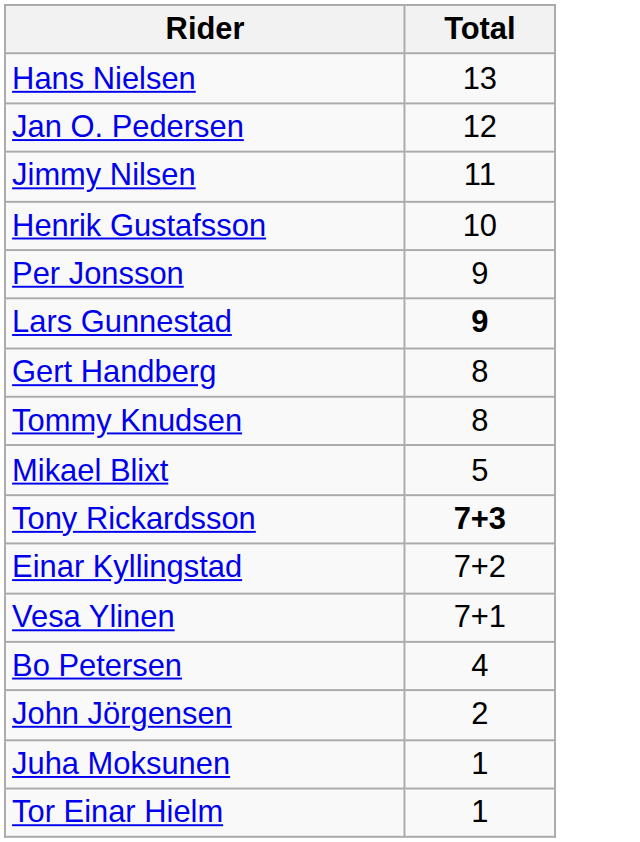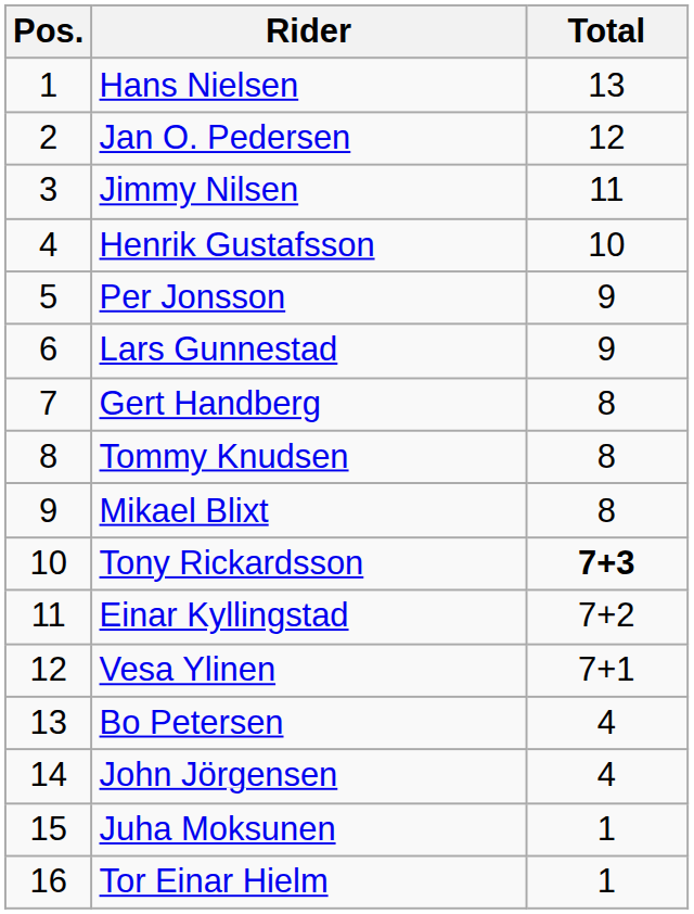 <table class=wikitable>
 <tr>
+<th width=25px>Pos.</th>
 <th width=200px>Rider</th>
 <th width=70px>Total</th>
 </tr>
 <tr align=center >
+<td>1</td>
 <td align=left> <a href='#'>Hans Nielsen</a></td>
 <td>13</td>
 </tr>
 <tr align=center >
+<td>2</td>
 <td align=left> <a href='#'>Jan O. Pedersen</a></td>
 <td>12</td>
 </tr>
 <tr align=center >
+<td>3</td>
 <td align=left> <a href='#'>Jimmy Nilsen</a></td>
 <td>11</td>
 </tr>
 <tr align=center >
+<td>4</td>
 <td align=left> <a href='#'>Henrik Gustafsson</a></td>
 <td>10</td>
 </tr>
 <tr align=center >
+<td>5</td>
 <td align=left> <a href='#'>Per Jonsson</a></td>
 <td>9</td>
 </tr>
 <tr align=center >
+<td>6</td>
 <td align=left> <a href='#'>Lars Gunnestad</a></td>
-<td><strong>9</strong></td>
+<td>9</td>
 </tr>
 <tr align=center >
+<td>7</td>
 <td align=left> <a href='#'>Gert Handberg</a></td>
 <td>8</td>
 </tr>
 <tr align=center >
+<td>8</td>
 <td align=left> <a href='#'>Tommy Knudsen</a></td>
 <td>8</td>
 </tr>
 <tr align=center >
+<td>9</td>
 <td align=left> <a href='#'>Mikael Blixt</a></td>
-<td>5</td>
+<td>8</td>
 </tr>
 <tr align=center >
+<td>10</td>
 <td align=left> <a href='#'>Tony Rickardsson</a></td>
 <td><strong>7+3</strong></td>
 </tr>
 <tr align=center>
+<td>11</td>
 <td align=left> <a href='#'>Einar Kyllingstad</a></td>
 <td>7+2</td>
 </tr>
 <tr align=center>
+<td>12</td>
 <td align=left> <a href='#'>Vesa Ylinen</a></td>
 <td>7+1</td>
 </tr>
 <tr align=center>
+<td>13</td>
 <td align=left> <a href='#'>Bo Petersen</a></td>
 <td>4</td>
 </tr>
 <tr align=center>
+<td>14</td>
 <td align=left> <a href='#'>John Jörgensen</a></td>
-<td>2</td>
+<td>4</td>
 </tr>
 <tr align=center>
+<td>15</td>
 <td align=left> <a href='#'>Juha Moksunen</a></td>
 <td>1</td>
 </tr>
 <tr align=center>
+<td>16</td>
 <td align=left> <a href='#'>Tor Einar Hielm</a></td>
 <td>1</td>
 </tr>
 </table>
